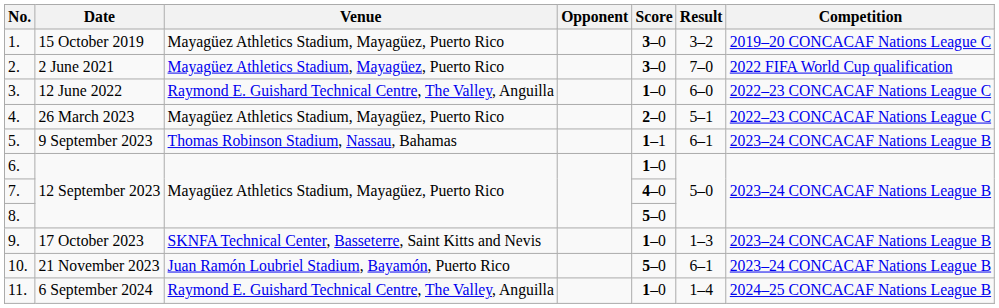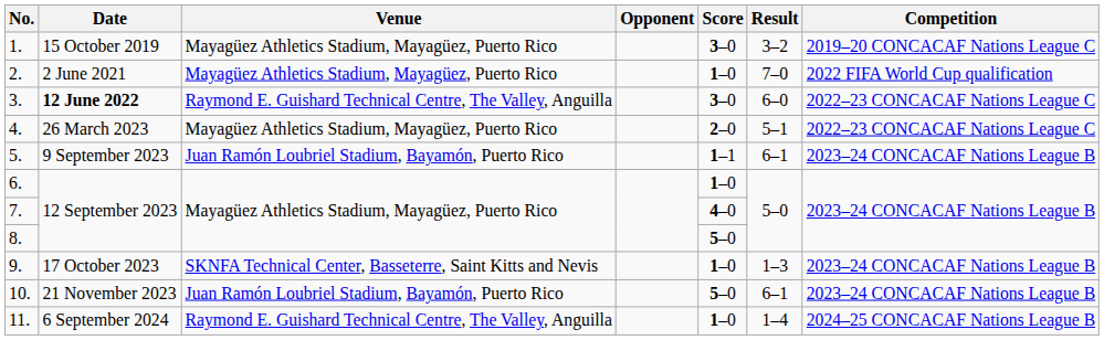 <table class="wikitable">
 <tr>
 <th>No.</th>
 <th>Date</th>
 <th>Venue</th>
 <th>Opponent</th>
 <th>Score</th>
 <th>Result</th>
 <th>Competition</th>
 </tr>
 <tr>
 <td>1.</td>
 <td>15 October 2019</td>
 <td>Mayagüez Athletics Stadium, Mayagüez, Puerto Rico</td>
 <td></td>
 <td align=center><strong>3</strong>–0</td>
 <td align=center>3–2</td>
 <td><a href='#'>2019–20 CONCACAF Nations League C</a></td>
 </tr>
 <tr>
 <td>2.</td>
 <td>2 June 2021</td>
 <td><a href='#'>Mayagüez Athletics Stadium</a>, <a href='#'>Mayagüez</a>, Puerto Rico</td>
 <td></td>
-<td align=center><strong>3</strong>–0</td>
+<td align=center><strong>1</strong>–0</td>
 <td align=center>7–0</td>
 <td><a href='#'>2022 FIFA World Cup qualification</a></td>
 </tr>
 <tr>
 <td>3.</td>
-<td>12 June 2022</td>
+<td><strong>12 June 2022</strong></td>
 <td><a href='#'>Raymond E. Guishard Technical Centre</a>, <a href='#'>The Valley</a>, Anguilla</td>
 <td></td>
-<td align=center><strong>1</strong>–0</td>
+<td align=center><strong>3</strong>–0</td>
 <td align=center>6–0</td>
 <td><a href='#'>2022–23 CONCACAF Nations League C</a></td>
 </tr>
 <tr>
 <td>4.</td>
 <td>26 March 2023</td>
 <td>Mayagüez Athletics Stadium, Mayagüez, Puerto Rico</td>
 <td></td>
 <td align=center><strong>2</strong>–0</td>
 <td align=center>5–1</td>
 <td><a href='#'>2022–23 CONCACAF Nations League C</a></td>
 </tr>
 <tr>
 <td>5.</td>
 <td>9 September 2023</td>
-<td><a href='#'>Thomas Robinson Stadium</a>, <a href='#'>Nassau</a>, Bahamas</td>
+<td><a href='#'>Juan Ramón Loubriel Stadium</a>, <a href='#'>Bayamón</a>, Puerto Rico</td>
 <td></td>
 <td align=center><strong>1</strong>–1</td>
 <td align=center>6–1</td>
 <td><a href='#'>2023–24 CONCACAF Nations League B</a></td>
 </tr>
 <tr>
 <td>6.</td>
 <td rowspan=3>12 September 2023</td>
 <td rowspan=3>Mayagüez Athletics Stadium, Mayagüez, Puerto Rico</td>
 <td rowspan=3></td>
 <td align=center><strong>1</strong>–0</td>
 <td rowspan=3 align=center>5–0</td>
 <td rowspan=3><a href='#'>2023–24 CONCACAF Nations League B</a></td>
 </tr>
 <tr>
 <td>7.</td>
 <td align=center><strong>4</strong>–0</td>
 </tr>
 <tr>
 <td>8.</td>
 <td align=center><strong>5</strong>–0</td>
 </tr>
 <tr>
 <td>9.</td>
 <td>17 October 2023</td>
 <td><a href='#'>SKNFA Technical Center</a>, <a href='#'>Basseterre</a>, Saint Kitts and Nevis</td>
 <td></td>
 <td align=center><strong>1</strong>–0</td>
 <td align=center>1–3</td>
 <td><a href='#'>2023–24 CONCACAF Nations League B</a></td>
 </tr>
 <tr>
 <td>10.</td>
 <td>21 November 2023</td>
 <td><a href='#'>Juan Ramón Loubriel Stadium</a>, <a href='#'>Bayamón</a>, Puerto Rico</td>
 <td></td>
 <td align=center><strong>5</strong>–0</td>
 <td align=center>6–1</td>
 <td><a href='#'>2023–24 CONCACAF Nations League B</a></td>
 </tr>
 <tr>
 <td>11.</td>
 <td>6 September 2024</td>
 <td><a href='#'>Raymond E. Guishard Technical Centre</a>, <a href='#'>The Valley</a>, Anguilla</td>
 <td></td>
 <td align=center><strong>1</strong>–0</td>
 <td align=center>1–4</td>
 <td><a href='#'>2024–25 CONCACAF Nations League B</a></td>
 </tr>
 </table>
